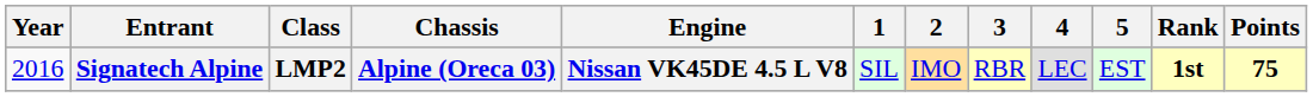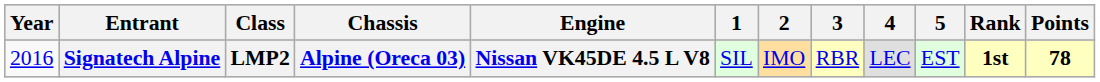 <table class="wikitable" style="text-align:center; font-size:85%">
 <tr>
 <th>Year</th>
 <th>Entrant</th>
 <th>Class</th>
 <th>Chassis</th>
 <th>Engine</th>
 <th>1</th>
 <th>2</th>
 <th>3</th>
 <th>4</th>
 <th>5</th>
 <th>Rank</th>
 <th>Points</th>
 </tr>
 <tr>
 <td><a href='#'>2016</a></td>
 <th nowrap><a href='#'>Signatech Alpine</a></th>
 <th>LMP2</th>
 <th nowrap><a href='#'>Alpine (Oreca 03)</a></th>
 <th nowrap><a href='#'>Nissan</a> VK45DE 4.5 L V8</th>
 <td style="background:#DFFFDF;"><a href='#'>SIL</a><br></td>
 <td style="background:#FFDF9F;"><a href='#'>IMO</a><br></td>
 <td style="background:#FFFFBF;"><a href='#'>RBR</a><br></td>
 <td style="background:#DFDFDF;"><a href='#'>LEC</a><br></td>
 <td style="background:#DFFFDF;"><a href='#'>EST</a><br></td>
 <th style="background:#FFFFBF;">1st</th>
-<th style="background:#FFFFBF;">75</th>
+<th style="background:#FFFFBF;">78</th>
 </tr>
 </table>
